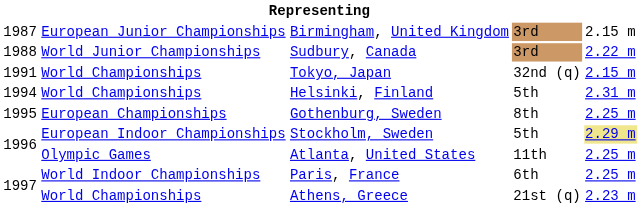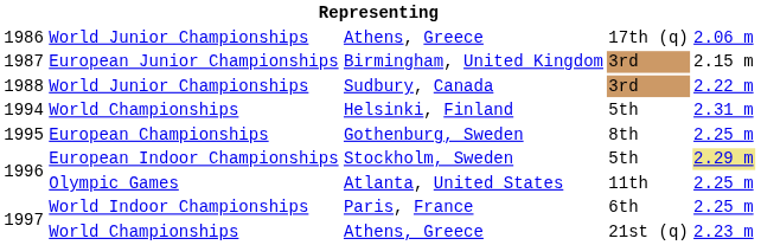 <table>
 <tr>
 <th colspan="5">Representing </th>
+</tr>
+<tr>
+<td>1986</td>
+<td><a href='#'>World Junior Championships</a></td>
+<td><a href='#'>Athens</a>, <a href='#'>Greece</a></td>
+<td>17th (q)</td>
+<td><a href='#'>2.06 m</a></td>
 </tr>
 <tr>
 <td>1987</td>
 <td><a href='#'>European Junior Championships</a></td>
 <td><a href='#'>Birmingham</a>, <a href='#'>United Kingdom</a></td>
 <td bgcolor="cc9966">3rd</td>
 <td>2.15 m</td>
 </tr>
 <tr>
 <td>1988</td>
 <td><a href='#'>World Junior Championships</a></td>
 <td><a href='#'>Sudbury</a>, <a href='#'>Canada</a></td>
 <td bgcolor="cc9966">3rd</td>
 <td><a href='#'>2.22 m</a></td>
-</tr>
-<tr>
-<td>1991</td>
-<td><a href='#'>World Championships</a></td>
-<td><a href='#'>Tokyo, Japan</a></td>
-<td>32nd (q)</td>
-<td><a href='#'>2.15 m</a></td>
 </tr>
 <tr>
 <td>1994</td>
 <td><a href='#'>World Championships</a></td>
 <td><a href='#'>Helsinki</a>, <a href='#'>Finland</a></td>
 <td>5th</td>
 <td><a href='#'>2.31 m</a></td>
 </tr>
 <tr>
 <td>1995</td>
 <td><a href='#'>European Championships</a></td>
 <td><a href='#'>Gothenburg, Sweden</a></td>
 <td>8th</td>
 <td><a href='#'>2.25 m</a></td>
 </tr>
 <tr>
 <td rowspan=2>1996</td>
 <td><a href='#'>European Indoor Championships</a></td>
 <td><a href='#'>Stockholm, Sweden</a></td>
 <td>5th</td>
 <td style="background: khaki;"><a href='#'>2.29 m</a></td>
 </tr>
 <tr>
 <td><a href='#'>Olympic Games</a></td>
 <td><a href='#'>Atlanta</a>, <a href='#'>United States</a></td>
 <td>11th</td>
 <td><a href='#'>2.25 m</a></td>
 </tr>
 <tr>
 <td rowspan=2>1997</td>
 <td><a href='#'>World Indoor Championships</a></td>
 <td><a href='#'>Paris</a>, <a href='#'>France</a></td>
 <td>6th</td>
 <td><a href='#'>2.25 m</a></td>
 </tr>
 <tr>
 <td><a href='#'>World Championships</a></td>
 <td><a href='#'>Athens, Greece</a></td>
 <td>21st (q)</td>
 <td><a href='#'>2.23 m</a></td>
 </tr>
 </table>
